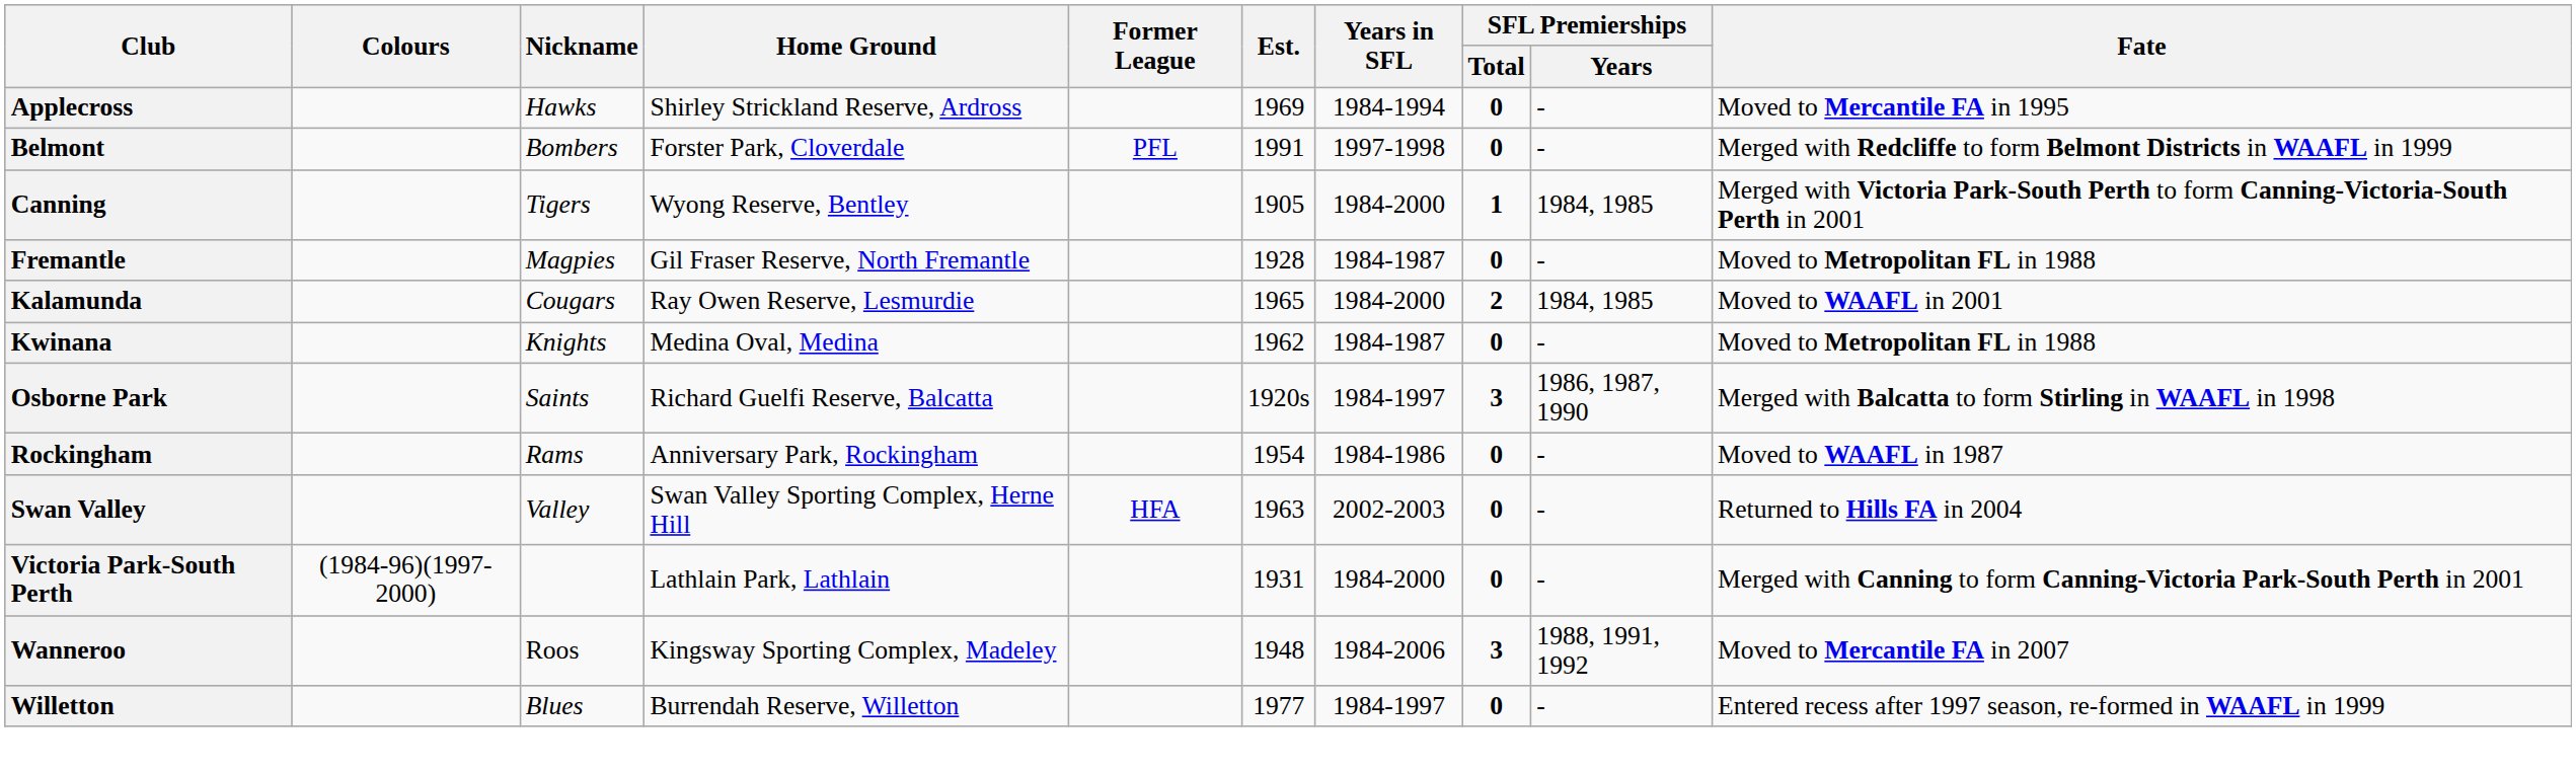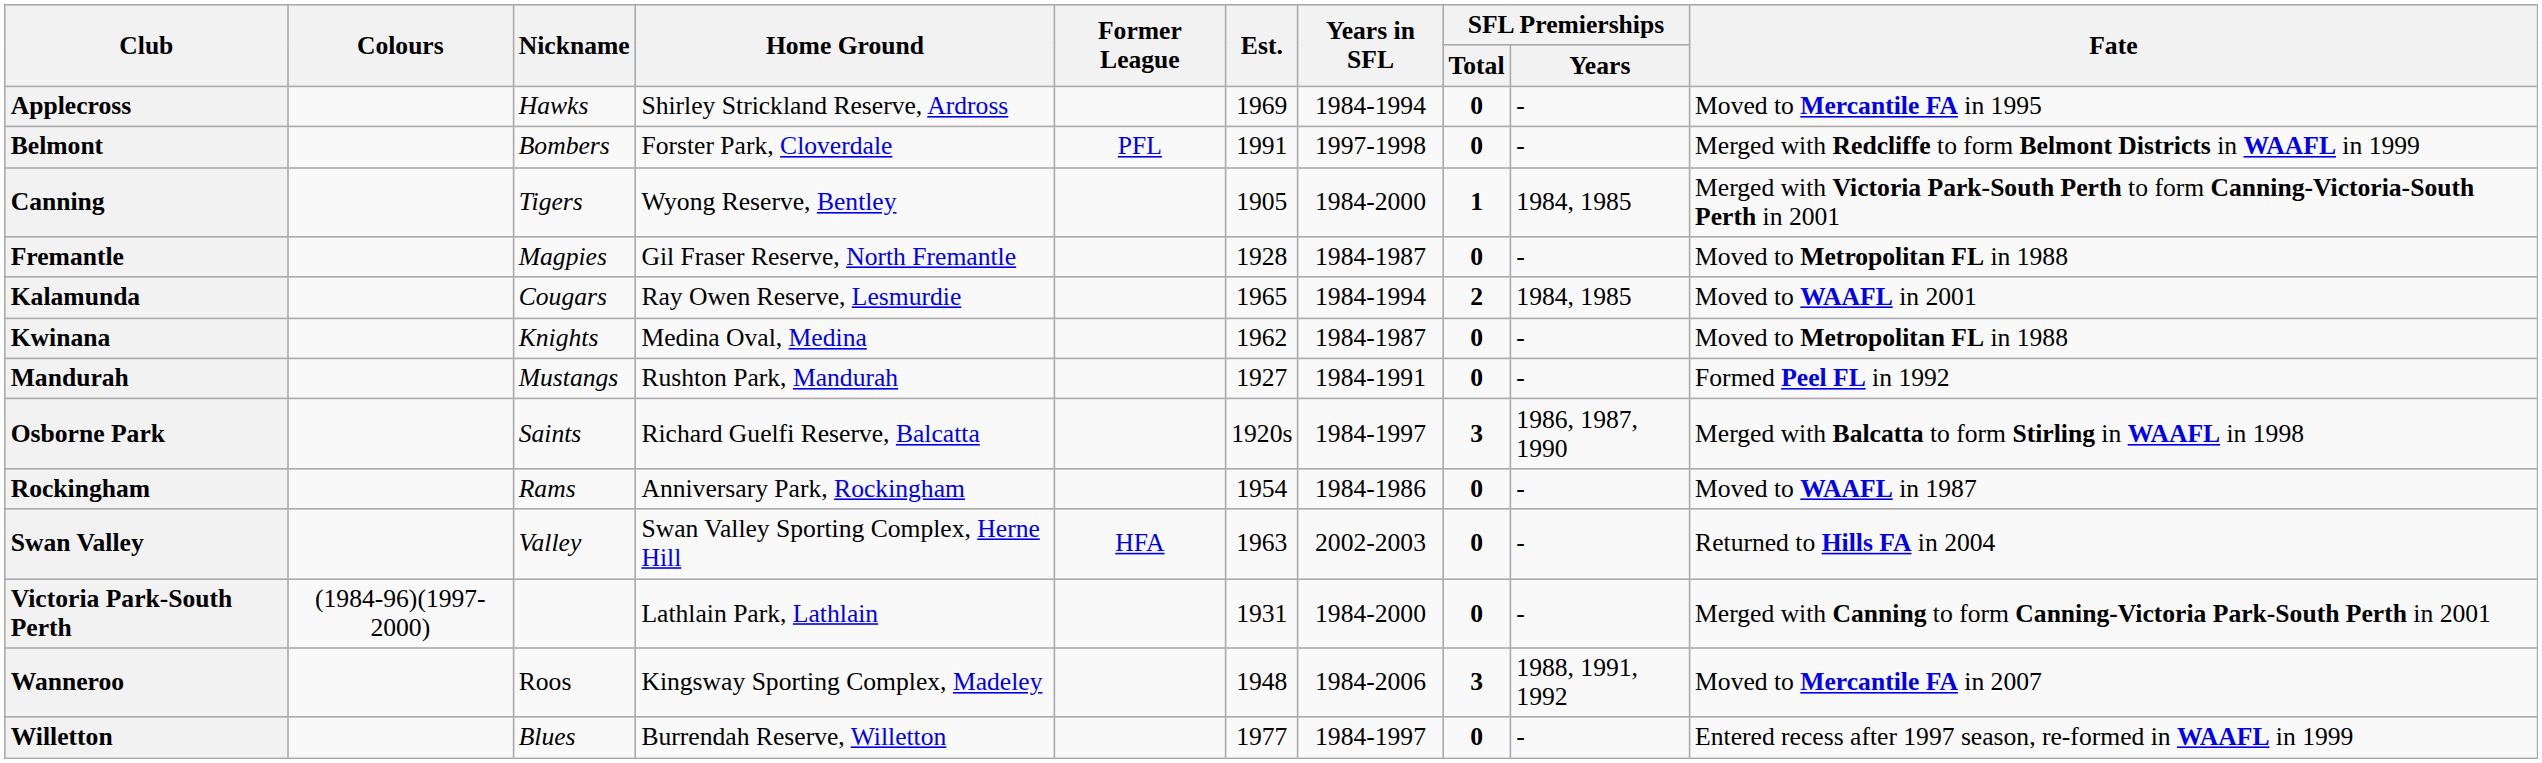 <table class="wikitable sortable" style="text-align:center; width:100%">
 <tr>
 <th rowspan="2">Club</th>
 <th rowspan="2">Colours</th>
 <th rowspan="2">Nickname</th>
 <th rowspan="2">Home Ground</th>
 <th rowspan="2">Former League</th>
 <th rowspan="2">Est.</th>
 <th rowspan="2">Years in SFL</th>
 <th colspan="2">SFL Premierships</th>
 <th rowspan="2">Fate</th>
 </tr>
 <tr>
 <th>Total</th>
 <th>Years</th>
 </tr>
 <tr>
 <th style="text-align:left">Applecross</th>
 <td></td>
 <td align="left"><em>Hawks</em></td>
 <td align="left">Shirley Strickland Reserve, <a href='#'>Ardross</a></td>
 <td></td>
 <td>1969</td>
 <td>1984-1994</td>
 <td><strong>0</strong></td>
 <td align="left">-</td>
 <td align="left">Moved to <a href='#'><strong>Mercantile FA</strong></a> in 1995</td>
 </tr>
 <tr>
 <th style="text-align:left">Belmont</th>
 <td></td>
 <td align="left"><em>Bombers</em></td>
 <td align="left">Forster Park, <a href='#'>Cloverdale</a></td>
 <td><a href='#'>PFL</a></td>
 <td>1991</td>
 <td>1997-1998</td>
 <td><strong>0</strong></td>
 <td align="left">-</td>
 <td align="left">Merged with <strong>Redcliffe</strong> to form <strong>Belmont Districts</strong> in <strong><a href='#'>WAAFL</a></strong> in 1999</td>
 </tr>
 <tr>
 <th style="text-align:left">Canning</th>
 <td></td>
 <td align="left"><em>Tigers</em></td>
 <td align="left">Wyong Reserve, <a href='#'>Bentley</a></td>
 <td></td>
 <td>1905</td>
 <td>1984-2000</td>
 <td><strong>1</strong></td>
 <td align="left">1984, 1985</td>
 <td align="left">Merged with <strong>Victoria Park-South Perth</strong> to form <strong>Canning-Victoria-South Perth</strong> in 2001</td>
 </tr>
 <tr>
 <th style="text-align:left">Fremantle</th>
 <td></td>
 <td align="left"><em>Magpies</em></td>
 <td align="left">Gil Fraser Reserve, <a href='#'>North Fremantle</a></td>
 <td></td>
 <td>1928</td>
 <td>1984-1987</td>
 <td><strong>0</strong></td>
 <td align="left">-</td>
 <td align="left">Moved to <strong>Metropolitan FL</strong> in 1988</td>
 </tr>
 <tr>
 <th style="text-align:left">Kalamunda</th>
 <td></td>
 <td align="left"><em>Cougars</em></td>
 <td align="left">Ray Owen Reserve, <a href='#'>Lesmurdie</a></td>
 <td></td>
 <td>1965</td>
-<td>1984-2000</td>
+<td>1984-1994</td>
 <td><strong>2</strong></td>
 <td align="left">1984, 1985</td>
 <td align="left">Moved to <strong><a href='#'>WAAFL</a></strong> in 2001</td>
 </tr>
 <tr>
 <th style="text-align:left">Kwinana</th>
 <td></td>
 <td align="left"><em>Knights</em></td>
 <td align="left">Medina Oval, <a href='#'>Medina</a></td>
 <td></td>
 <td>1962</td>
 <td>1984-1987</td>
 <td><strong>0</strong></td>
 <td align="left">-</td>
 <td align="left">Moved to <strong>Metropolitan FL</strong> in 1988</td>
+</tr>
+<tr>
+<th style="text-align:left">Mandurah</th>
+<td></td>
+<td align="left"><em>Mustangs</em></td>
+<td align="left">Rushton Park, <a href='#'>Mandurah</a></td>
+<td></td>
+<td>1927</td>
+<td>1984-1991</td>
+<td><strong>0</strong></td>
+<td align="left">-</td>
+<td align="left">Formed <strong><a href='#'>Peel FL</a></strong> in 1992</td>
 </tr>
 <tr>
 <th style="text-align:left">Osborne Park</th>
 <td></td>
 <td align="left"><em>Saints</em></td>
 <td align="left">Richard Guelfi Reserve, <a href='#'>Balcatta</a></td>
 <td></td>
 <td>1920s</td>
 <td>1984-1997</td>
 <td><strong>3</strong></td>
 <td align="left">1986, 1987, 1990</td>
 <td align="left">Merged with <strong>Balcatta</strong> to form <strong>Stirling</strong> in <strong><a href='#'>WAAFL</a></strong> in 1998</td>
 </tr>
 <tr>
 <th style="text-align:left">Rockingham</th>
 <td></td>
 <td align="left"><em>Rams</em></td>
 <td align="left">Anniversary Park, <a href='#'>Rockingham</a></td>
 <td></td>
 <td>1954</td>
 <td>1984-1986</td>
 <td><strong>0</strong></td>
 <td align="left">-</td>
 <td align="left">Moved to <strong><a href='#'>WAAFL</a></strong> in 1987</td>
 </tr>
 <tr>
 <th style="text-align:left">Swan Valley</th>
 <td></td>
 <td align="left"><em>Valley</em></td>
 <td align="left">Swan Valley Sporting Complex, <a href='#'>Herne Hill</a></td>
 <td><a href='#'>HFA</a></td>
 <td>1963</td>
 <td>2002-2003</td>
 <td><strong>0</strong></td>
 <td align="left">-</td>
 <td align="left">Returned to <strong><a href='#'>Hills FA</a></strong> in 2004</td>
 </tr>
 <tr>
 <th style="text-align:left">Victoria Park-South Perth</th>
 <td>(1984-96)(1997-2000)</td>
 <td align="left"><em></em></td>
 <td align="left">Lathlain Park, <a href='#'>Lathlain</a></td>
 <td></td>
 <td>1931</td>
 <td>1984-2000</td>
 <td><strong>0</strong></td>
 <td align="left">-</td>
 <td align="left">Merged with <strong>Canning</strong> to form <strong>Canning-Victoria Park-South Perth</strong> in 2001</td>
 </tr>
 <tr>
 <th style="text-align:left">Wanneroo</th>
 <td></td>
 <td align="left">Roos</td>
 <td align="left">Kingsway Sporting Complex, <a href='#'>Madeley</a></td>
 <td></td>
 <td>1948</td>
 <td>1984-2006</td>
 <td><strong>3</strong></td>
 <td align="left">1988, 1991, 1992</td>
 <td align="left">Moved to <a href='#'><strong>Mercantile FA</strong></a> in 2007</td>
 </tr>
 <tr>
 <th style="text-align:left">Willetton</th>
 <td></td>
 <td align="left"><em>Blues</em></td>
 <td align="left">Burrendah Reserve, <a href='#'>Willetton</a></td>
 <td></td>
 <td>1977</td>
 <td>1984-1997</td>
 <td><strong>0</strong></td>
 <td align="left">-</td>
 <td align="left">Entered recess after 1997 season, re-formed in <strong><a href='#'>WAAFL</a></strong> in 1999</td>
 </tr>
 </table>
